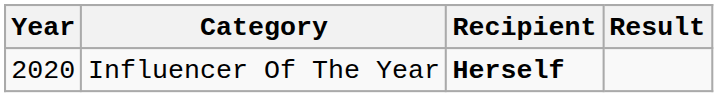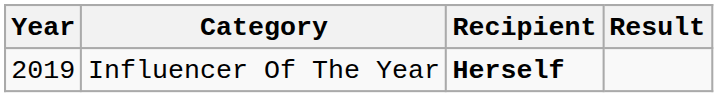 <table class="wikitable">
 <tr>
 <th>Year</th>
 <th>Category</th>
 <th>Recipient</th>
 <th>Result</th>
 </tr>
 <tr>
-<td>2020</td>
+<td>2019</td>
 <td>Influencer Of The Year</td>
 <td><strong>Herself</strong></td>
 <td></td>
 </tr>
 </table>
